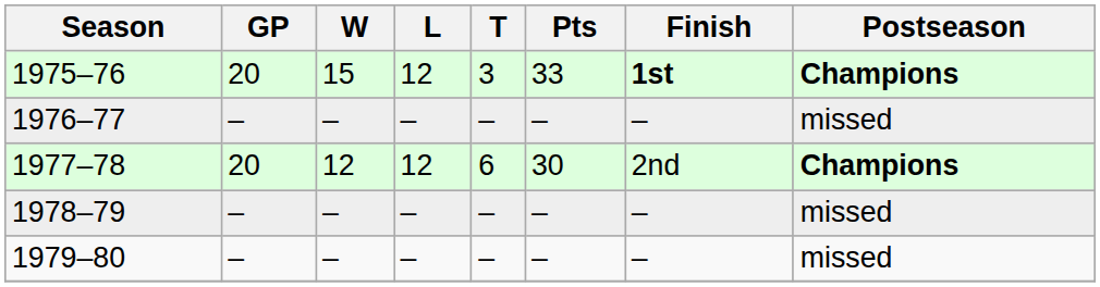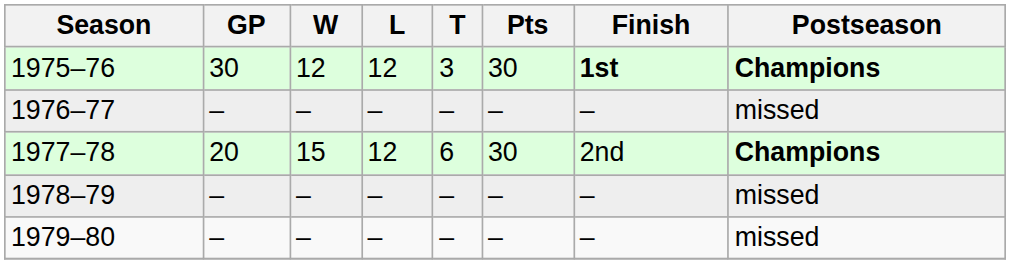 <table class="wikitable" width=600>
 <tr>
 <th>Season</th>
 <th>GP</th>
 <th>W</th>
 <th>L</th>
 <th>T</th>
 <th>Pts</th>
 <th>Finish</th>
 <th>Postseason</th>
 </tr>
 <tr bgcolor=ddffdd>
 <td>1975–76</td>
-<td>20</td>
-<td>15</td>
+<td>30</td>
+<td>12</td>
 <td>12</td>
 <td>3</td>
-<td>33</td>
+<td>30</td>
 <td><strong>1st</strong></td>
 <td><strong>Champions</strong></td>
 </tr>
 <tr bgcolor=eeeeee>
 <td>1976–77</td>
 <td>–</td>
 <td>–</td>
 <td>–</td>
 <td>–</td>
 <td>–</td>
 <td>–</td>
 <td>missed</td>
 </tr>
 <tr bgcolor=ddffdd>
 <td>1977–78</td>
 <td>20</td>
-<td>12</td>
+<td>15</td>
 <td>12</td>
 <td>6</td>
 <td>30</td>
 <td>2nd</td>
 <td><strong>Champions</strong></td>
 </tr>
 <tr bgcolor=eeeeee>
 <td>1978–79</td>
 <td>–</td>
 <td>–</td>
 <td>–</td>
 <td>–</td>
 <td>–</td>
 <td>–</td>
 <td>missed</td>
 </tr>
 <tr>
 <td>1979–80</td>
 <td>–</td>
 <td>–</td>
 <td>–</td>
 <td>–</td>
 <td>–</td>
 <td>–</td>
 <td>missed</td>
 </tr>
 <tr>
 </tr>
 </table>
